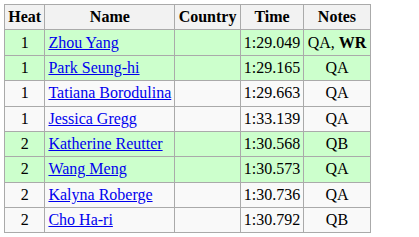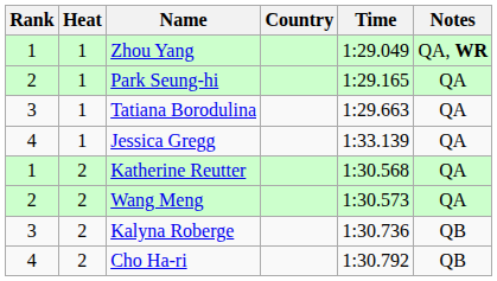 <table class="wikitable sortable" style="text-align:center">
 <tr>
+<th>Rank</th>
 <th>Heat</th>
 <th>Name</th>
 <th>Country</th>
 <th>Time</th>
 <th>Notes</th>
 </tr>
 <tr bgcolor=ccffcc>
 <td>1</td>
+<td>1</td>
 <td align=left><a href='#'>Zhou Yang</a></td>
 <td align=left></td>
 <td>1:29.049</td>
 <td>QA, <strong>WR</strong></td>
 </tr>
 <tr bgcolor=ccffcc>
+<td>2</td>
 <td>1</td>
 <td align=left><a href='#'>Park Seung-hi</a></td>
 <td align=left></td>
 <td>1:29.165</td>
 <td>QA</td>
 </tr>
 <tr>
+<td>3</td>
 <td>1</td>
 <td align=left><a href='#'>Tatiana Borodulina</a></td>
 <td align=left></td>
 <td>1:29.663</td>
 <td>QA</td>
 </tr>
 <tr>
+<td>4</td>
 <td>1</td>
 <td align=left><a href='#'>Jessica Gregg</a></td>
 <td align=left></td>
 <td>1:33.139</td>
 <td>QA</td>
 </tr>
 <tr bgcolor=ccffcc>
+<td>1</td>
 <td>2</td>
 <td align=left><a href='#'>Katherine Reutter</a></td>
 <td align=left></td>
 <td>1:30.568</td>
-<td>QB</td>
+<td>QA</td>
 </tr>
 <tr bgcolor=ccffcc>
+<td>2</td>
 <td>2</td>
 <td align=left><a href='#'>Wang Meng</a></td>
 <td align=left></td>
 <td>1:30.573</td>
 <td>QA</td>
 </tr>
 <tr>
+<td>3</td>
 <td>2</td>
 <td align=left><a href='#'>Kalyna Roberge</a></td>
 <td align=left></td>
 <td>1:30.736</td>
-<td>QA</td>
+<td>QB</td>
 </tr>
 <tr>
+<td>4</td>
 <td>2</td>
 <td align=left><a href='#'>Cho Ha-ri</a></td>
 <td align=left></td>
 <td>1:30.792</td>
 <td>QB</td>
 </tr>
 </table>
